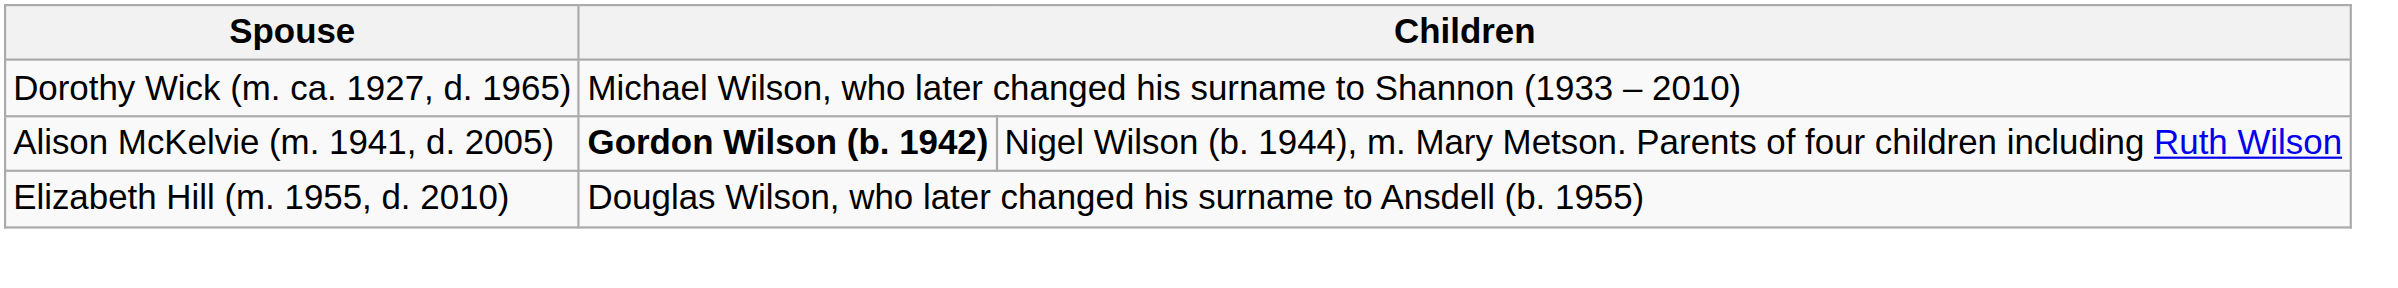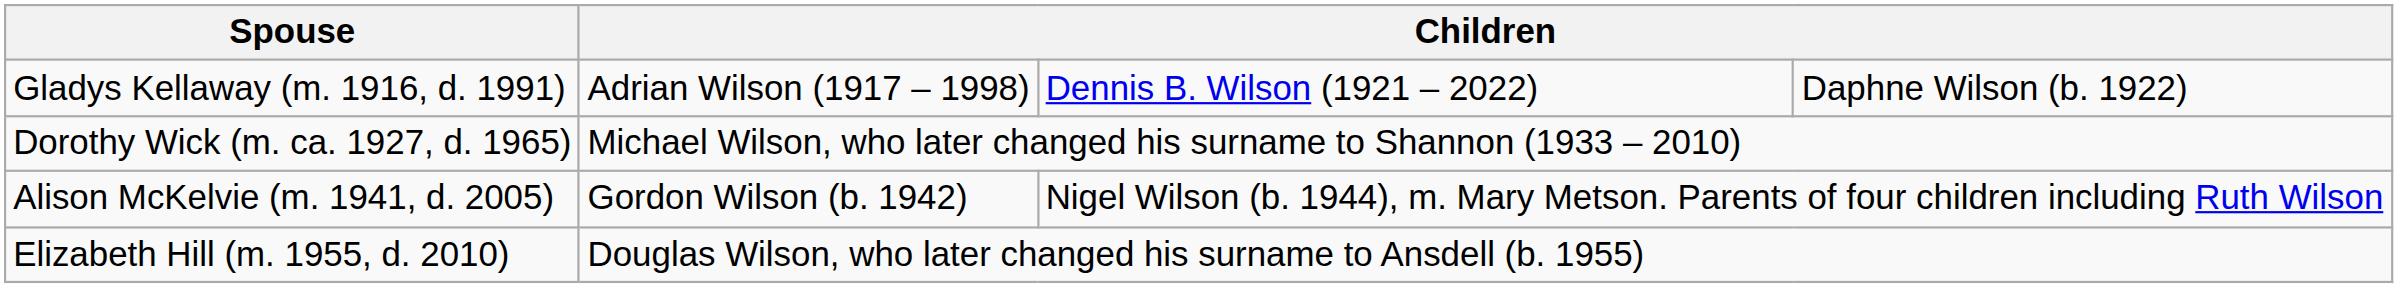 <table class="wikitable">
 <tr>
 <th>Spouse</th>
 <th colspan="3">Children</th>
+</tr>
+<tr>
+<td>Gladys Kellaway (m. 1916, d. 1991)</td>
+<td>Adrian Wilson (1917 – 1998)</td>
+<td><a href='#'>Dennis B. Wilson</a> (1921 – 2022)</td>
+<td>Daphne Wilson (b. 1922)</td>
 </tr>
 <tr>
 <td>Dorothy Wick (m. ca. 1927, d. 1965)</td>
 <td colspan="3">Michael Wilson, who later changed his surname to Shannon (1933 – 2010)</td>
 </tr>
 <tr>
 <td>Alison McKelvie (m. 1941, d. 2005)</td>
-<td><strong>Gordon Wilson (b. 1942)</strong></td>
+<td>Gordon Wilson (b. 1942)</td>
 <td colspan="2">Nigel Wilson (b. 1944), m. Mary Metson. Parents of four children including <a href='#'>Ruth Wilson</a></td>
 </tr>
 <tr>
 <td>Elizabeth Hill (m. 1955, d. 2010)</td>
 <td colspan="3">Douglas Wilson, who later changed his surname to Ansdell (b. 1955)</td>
 </tr>
 </table>
